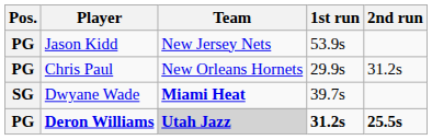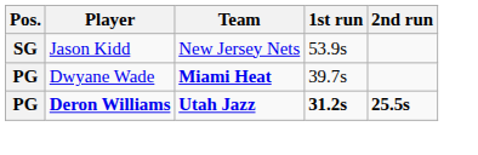 <table class="wikitable">
 <tr>
 <th>Pos.</th>
 <th>Player</th>
 <th>Team</th>
 <th>1st run</th>
 <th>2nd run</th>
 </tr>
 <tr>
-<th>PG</th>
+<th>SG</th>
 <td><a href='#'>Jason Kidd</a></td>
 <td><a href='#'>New Jersey Nets</a></td>
 <td>53.9s</td>
 <td></td>
 </tr>
 <tr>
 <th>PG</th>
-<td><a href='#'>Chris Paul</a></td>
-<td><a href='#'>New Orleans Hornets</a></td>
-<td>29.9s</td>
-<td>31.2s</td>
-</tr>
-<tr>
-<th>SG</th>
 <td><a href='#'>Dwyane Wade</a></td>
 <td><strong><a href='#'>Miami Heat</a></strong></td>
 <td>39.7s</td>
 <td></td>
 </tr>
 <tr>
 <th>PG</th>
 <td><strong><a href='#'>Deron Williams</a></strong></td>
-<td style="background: lightgrey;"><strong><a href='#'>Utah Jazz</a></strong></td>
+<td><strong><a href='#'>Utah Jazz</a></strong></td>
 <td><strong>31.2s</strong></td>
 <td><strong>25.5s</strong></td>
 </tr>
 </table>
